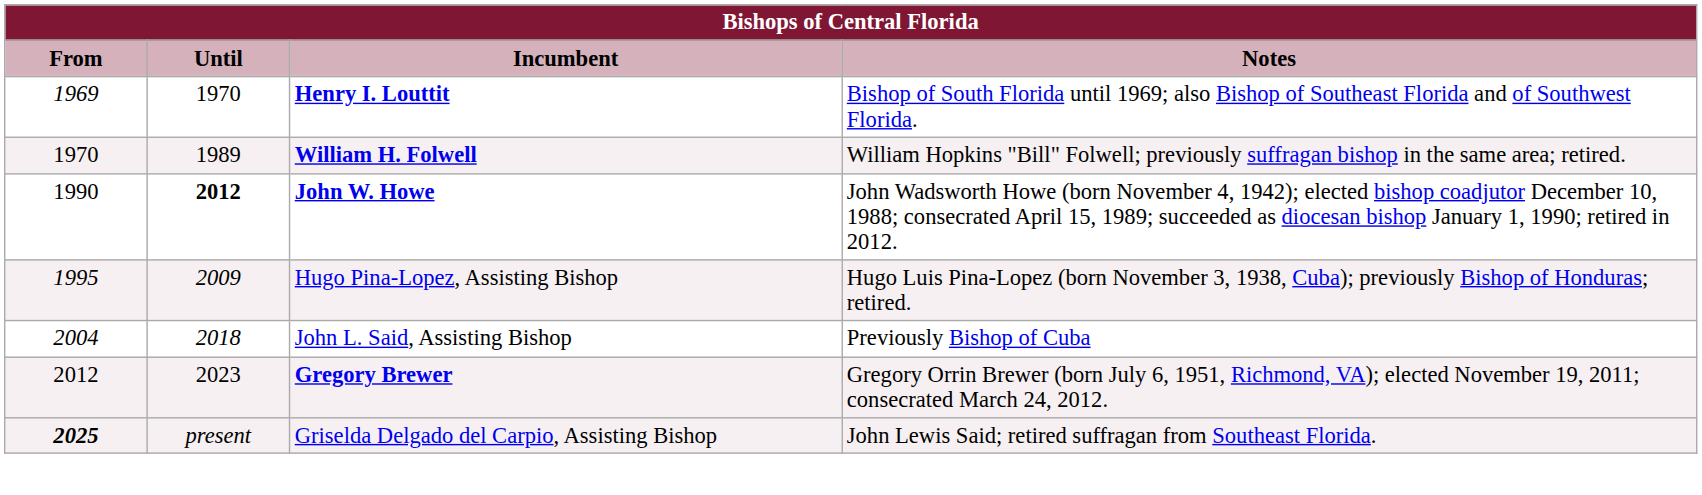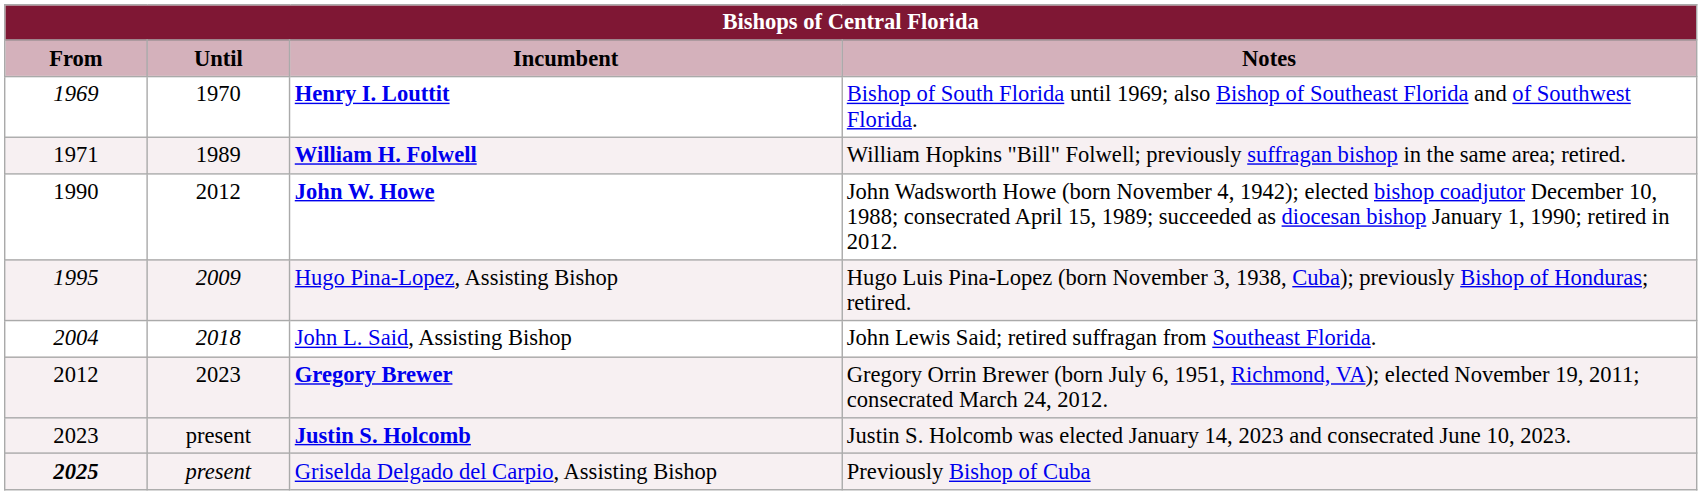 <table class="wikitable" style="width: 95%;">
 <tr>
 <th colspan="4" style="background-color: #7F1734; color: white;">Bishops of Central Florida</th>
 </tr>
 <tr>
 <th style="background-color: #D4B1BB; width: 8%;">From</th>
 <th style="background-color: #D4B1BB; width: 8%;">Until</th>
 <th style="background-color: #D4B1BB; width: 31%;">Incumbent</th>
 <th style="background-color: #D4B1BB; width: 48%;">Notes</th>
 </tr>
 <tr valign="top" style="background-color: white;">
 <td style="text-align: center;"><em>1969</em></td>
 <td style="text-align: center;">1970</td>
 <td><strong><a href='#'>Henry I. Louttit</a></strong></td>
 <td><a href='#'>Bishop of South Florida</a> until 1969; also <a href='#'>Bishop of Southeast Florida</a> and <a href='#'>of Southwest Florida</a>.</td>
 </tr>
 <tr valign="top" style="background-color: #F7F0F2;">
-<td style="text-align: center;">1970</td>
+<td style="text-align: center;">1971</td>
 <td style="text-align: center;">1989</td>
 <td><strong><a href='#'>William H. Folwell</a></strong></td>
 <td>William Hopkins "Bill" Folwell; previously <a href='#'>suffragan bishop</a> in the same area; retired.</td>
 </tr>
 <tr valign="top" style="background-color: white;">
 <td style="text-align: center;">1990</td>
-<td style="text-align: center;"><strong>2012</strong></td>
+<td style="text-align: center;">2012</td>
 <td><strong><a href='#'>John W. Howe</a></strong></td>
 <td>John Wadsworth Howe (born November 4, 1942); elected <a href='#'>bishop coadjutor</a> December 10, 1988; consecrated April 15, 1989; succeeded as <a href='#'>diocesan bishop</a> January 1, 1990; retired in 2012.</td>
 </tr>
 <tr valign="top" style="background-color: #F7F0F2;">
 <td style="text-align: center;"><em>1995</em></td>
 <td style="text-align: center;"><em>2009</em></td>
 <td><a href='#'>Hugo Pina-Lopez</a>, Assisting Bishop</td>
 <td>Hugo Luis Pina-Lopez (born November 3, 1938, <a href='#'>Cuba</a>); previously <a href='#'>Bishop of Honduras</a>; retired.</td>
 </tr>
 <tr valign="top" style="background-color: white;">
 <td style="text-align: center;"><em>2004</em></td>
 <td style="text-align: center;"><em>2018</em></td>
 <td><a href='#'>John L. Said</a>, Assisting Bishop</td>
-<td>Previously <a href='#'>Bishop of Cuba</a></td>
+<td>John Lewis Said; retired suffragan from <a href='#'>Southeast Florida</a>.</td>
 </tr>
 <tr valign="top" style="background-color: #F7F0F2;">
 <td style="text-align: center;">2012</td>
 <td style="text-align: center;">2023</td>
 <td><strong><a href='#'>Gregory Brewer</a></strong></td>
 <td>Gregory Orrin Brewer (born July 6, 1951, <a href='#'>Richmond, VA</a>); elected November 19, 2011; consecrated March 24, 2012.</td>
 </tr>
 <tr valign="top" style="background-color: #F7F0F2;">
+<td style="text-align: center;">2023</td>
+<td style="text-align: center;">present</td>
+<td><strong><a href='#'>Justin S. Holcomb</a></strong></td>
+<td>Justin S. Holcomb was elected January 14, 2023 and consecrated June 10, 2023.</td>
+</tr>
+<tr valign="top" style="background-color: #F7F0F2;">
 <td style="text-align: center;"><strong><em>2025</em></strong></td>
 <td style="text-align: center;"><em>present</em></td>
 <td><a href='#'>Griselda Delgado del Carpio</a>, Assisting Bishop</td>
-<td>John Lewis Said; retired suffragan from <a href='#'>Southeast Florida</a>.</td>
+<td>Previously <a href='#'>Bishop of Cuba</a></td>
 </tr>
 </table>
